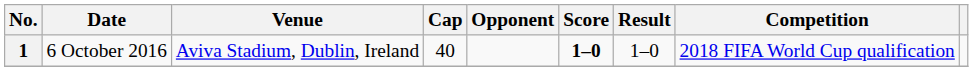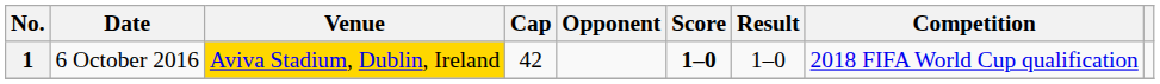 <table class="wikitable sortable plainrowheaders">
 <tr>
 <th scope=col>No.</th>
 <th scope=col data-sort-type=date>Date</th>
 <th scope=col>Venue</th>
 <th scope=col>Cap</th>
 <th scope=col>Opponent</th>
 <th scope=col>Score</th>
 <th scope=col>Result</th>
 <th scope=col>Competition</th>
 <th scope=col class=unsortable></th>
 </tr>
 <tr>
 <th scope=row>1</th>
 <td>6 October 2016</td>
-<td><a href='#'>Aviva Stadium</a>, <a href='#'>Dublin</a>, Ireland</td>
-<td align=center>40</td>
+<td style="background: gold;"><a href='#'>Aviva Stadium</a>, <a href='#'>Dublin</a>, Ireland</td>
+<td align=center>42</td>
 <td></td>
 <td align=center><strong>1–0</strong></td>
 <td align=center>1–0</td>
 <td><a href='#'>2018 FIFA World Cup qualification</a></td>
 <td></td>
 </tr>
 <tr>
 </tr>
 </table>
